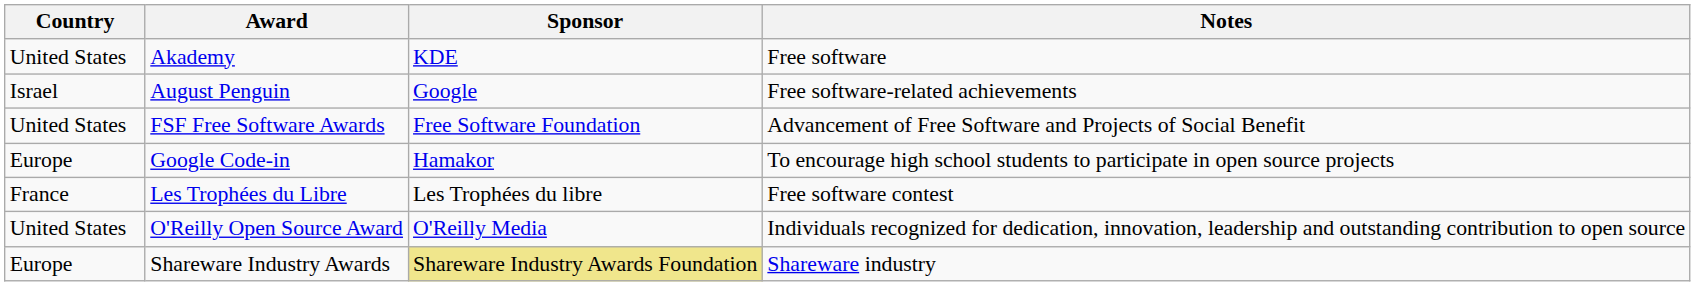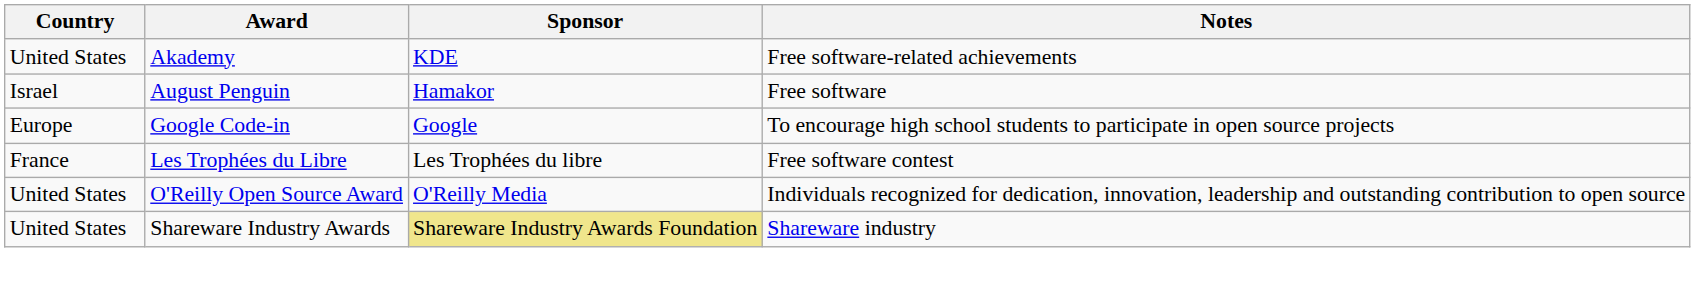 <table class="wikitable sortable">
 <tr>
 <th style="width:6em;">Country</th>
 <th>Award</th>
 <th>Sponsor</th>
 <th>Notes</th>
 </tr>
 <tr>
 <td>United States</td>
 <td><a href='#'>Akademy</a></td>
 <td><a href='#'>KDE</a></td>
-<td>Free software</td>
+<td>Free software-related achievements</td>
 </tr>
 <tr>
 <td>Israel</td>
 <td><a href='#'>August Penguin</a></td>
-<td><a href='#'>Google</a></td>
-<td>Free software-related achievements</td>
-</tr>
-<tr>
-<td>United States</td>
-<td><a href='#'>FSF Free Software Awards</a></td>
-<td><a href='#'>Free Software Foundation</a></td>
-<td>Advancement of Free Software and Projects of Social Benefit</td>
+<td><a href='#'>Hamakor</a></td>
+<td>Free software</td>
 </tr>
 <tr>
 <td>Europe</td>
 <td><a href='#'>Google Code-in</a></td>
-<td><a href='#'>Hamakor</a></td>
+<td><a href='#'>Google</a></td>
 <td>To encourage high school students to participate in open source projects</td>
 </tr>
 <tr>
 <td>France</td>
 <td><a href='#'>Les Trophées du Libre</a></td>
 <td>Les Trophées du libre</td>
 <td>Free software contest</td>
 </tr>
 <tr>
 <td>United States</td>
 <td><a href='#'>O'Reilly Open Source Award</a></td>
 <td><a href='#'>O'Reilly Media</a></td>
 <td>Individuals recognized for dedication, innovation, leadership and outstanding contribution to open source</td>
 </tr>
 <tr>
-<td>Europe</td>
+<td>United States</td>
 <td>Shareware Industry Awards</td>
 <td style="background: khaki;">Shareware Industry Awards Foundation</td>
 <td><a href='#'>Shareware</a> industry</td>
 </tr>
 </table>
